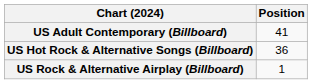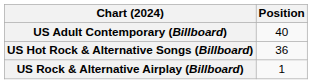 <table class="wikitable sortable plainrowheaders" style="text-align:center">
 <tr>
 <th scope="col">Chart (2024)</th>
 <th scope="col">Position</th>
 </tr>
 <tr>
 <th scope="row">US Adult Contemporary (<em>Billboard</em>)</th>
-<td>41</td>
+<td>40</td>
 </tr>
 <tr>
 <th scope="row">US Hot Rock & Alternative Songs (<em>Billboard</em>)</th>
 <td>36</td>
 </tr>
 <tr>
 <th scope="row">US Rock & Alternative Airplay (<em>Billboard</em>)</th>
 <td>1</td>
 </tr>
 </table>
